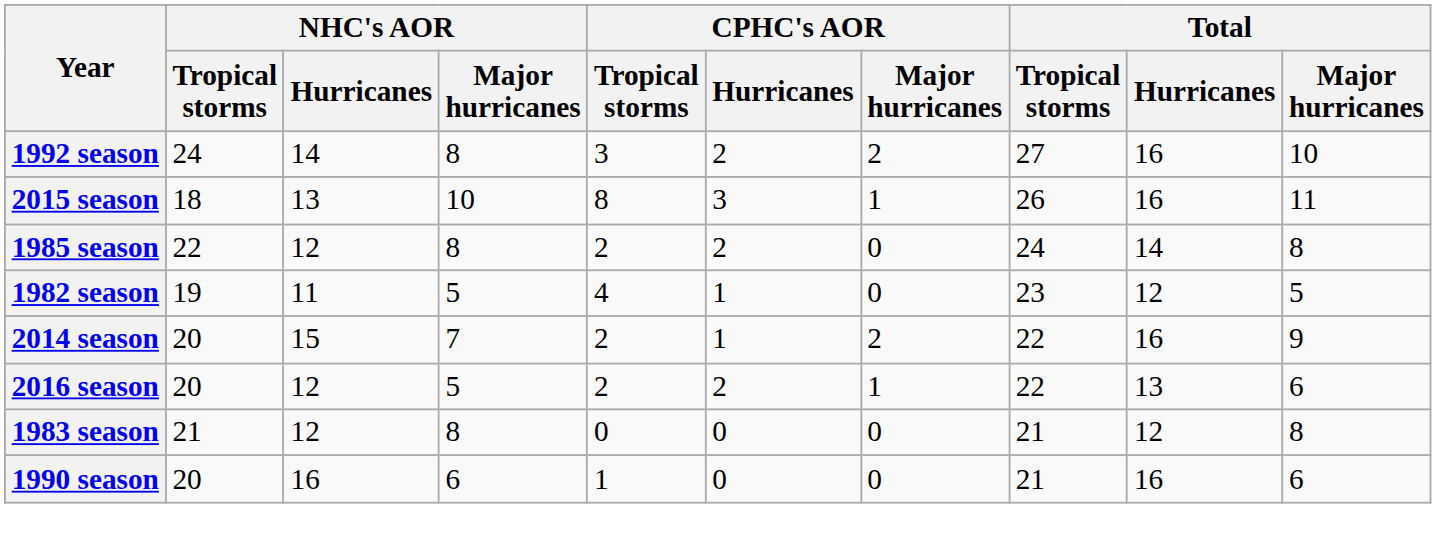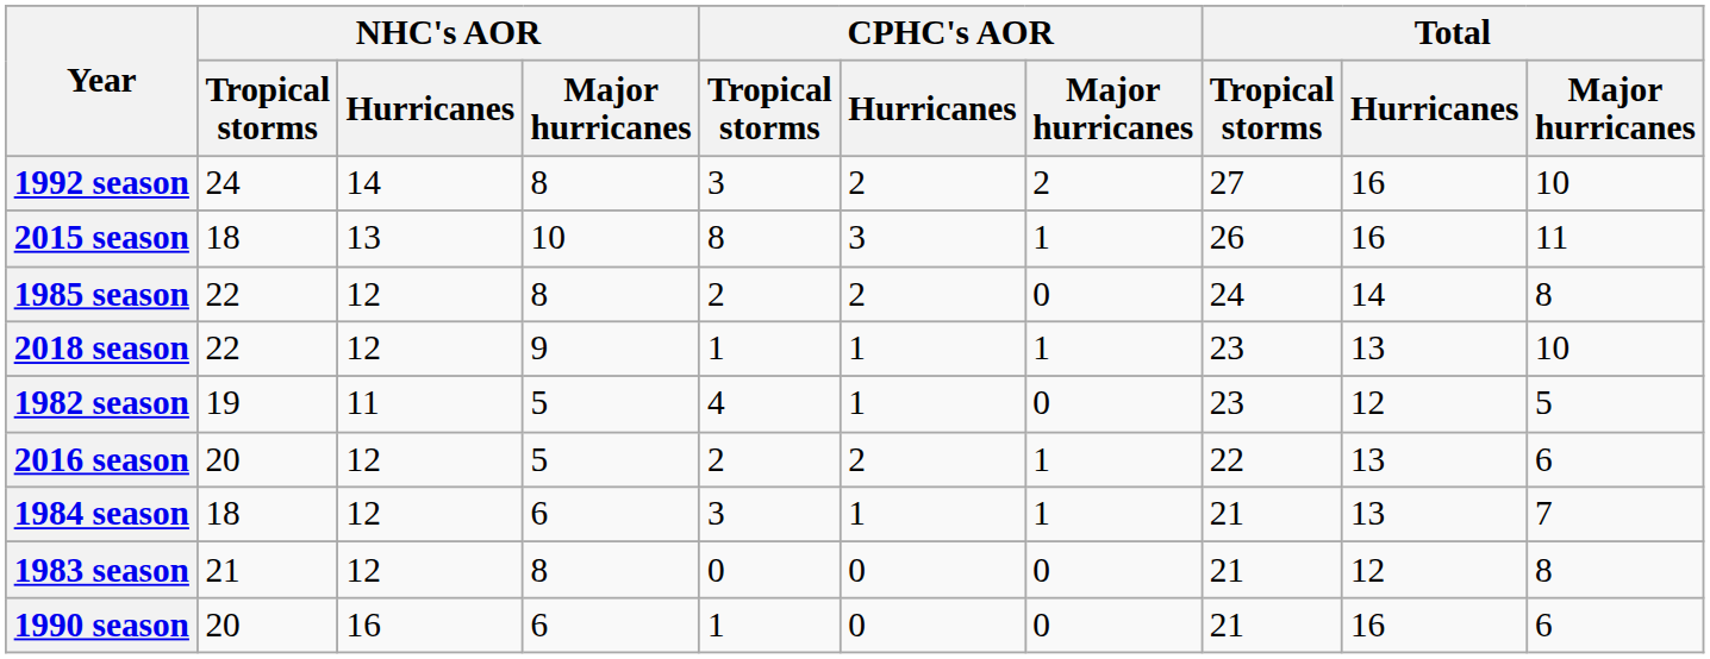 <table class="wikitable plainrowheaders">
 <tr>
 <th scope="col" rowspan=2>Year</th>
 <th scope="col" colspan=3>NHC's AOR</th>
 <th scope="col" colspan=3>CPHC's AOR</th>
 <th scope="col" colspan=3>Total</th>
 </tr>
 <tr>
 <th scope="col">Tropical<br>storms</th>
 <th scope="col">Hurricanes</th>
 <th scope="col">Major<br>hurricanes</th>
 <th scope="col">Tropical<br>storms</th>
 <th scope="col">Hurricanes</th>
 <th scope="col">Major<br>hurricanes</th>
 <th scope="col">Tropical<br>storms</th>
 <th scope="col">Hurricanes</th>
 <th scope="col">Major<br>hurricanes</th>
 </tr>
 <tr>
 <th scope="row"><a href='#'>1992 season</a></th>
 <td>24</td>
 <td>14</td>
 <td>8</td>
 <td>3</td>
 <td>2</td>
 <td>2</td>
 <td>27</td>
 <td>16</td>
 <td>10</td>
 </tr>
 <tr>
 <th scope="row"><a href='#'>2015 season</a></th>
 <td>18</td>
 <td>13</td>
 <td>10</td>
 <td>8</td>
 <td>3</td>
 <td>1</td>
 <td>26</td>
 <td>16</td>
 <td>11</td>
 </tr>
 <tr>
 <th scope="row"><a href='#'>1985 season</a></th>
 <td>22</td>
 <td>12</td>
 <td>8</td>
 <td>2</td>
 <td>2</td>
 <td>0</td>
 <td>24</td>
 <td>14</td>
 <td>8</td>
 </tr>
 <tr>
+<th scope="row"><a href='#'>2018 season</a></th>
+<td>22</td>
+<td>12</td>
+<td>9</td>
+<td>1</td>
+<td>1</td>
+<td>1</td>
+<td>23</td>
+<td>13</td>
+<td>10</td>
+</tr>
+<tr>
 <th scope="row"><a href='#'>1982 season</a></th>
 <td>19</td>
 <td>11</td>
 <td>5</td>
 <td>4</td>
 <td>1</td>
 <td>0</td>
 <td>23</td>
 <td>12</td>
 <td>5</td>
 </tr>
 <tr>
-<th scope="row"><a href='#'>2014 season</a></th>
-<td>20</td>
-<td>15</td>
-<td>7</td>
-<td>2</td>
-<td>1</td>
-<td>2</td>
-<td>22</td>
-<td>16</td>
-<td>9</td>
-</tr>
-<tr>
 <th scope="row"><a href='#'>2016 season</a></th>
 <td>20</td>
 <td>12</td>
 <td>5</td>
 <td>2</td>
 <td>2</td>
 <td>1</td>
 <td>22</td>
 <td>13</td>
 <td>6</td>
+</tr>
+<tr>
+<th scope="row"><a href='#'>1984 season</a></th>
+<td>18</td>
+<td>12</td>
+<td>6</td>
+<td>3</td>
+<td>1</td>
+<td>1</td>
+<td>21</td>
+<td>13</td>
+<td>7</td>
 </tr>
 <tr>
 <th scope="row"><a href='#'>1983 season</a></th>
 <td>21</td>
 <td>12</td>
 <td>8</td>
 <td>0</td>
 <td>0</td>
 <td>0</td>
 <td>21</td>
 <td>12</td>
 <td>8</td>
 </tr>
 <tr>
 <th scope="row"><a href='#'>1990 season</a></th>
 <td>20</td>
 <td>16</td>
 <td>6</td>
 <td>1</td>
 <td>0</td>
 <td>0</td>
 <td>21</td>
 <td>16</td>
 <td>6</td>
 </tr>
 </table>
